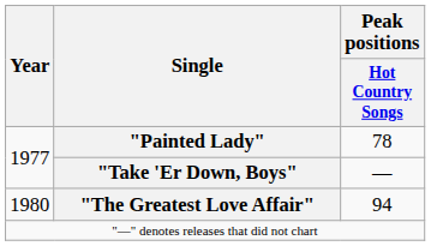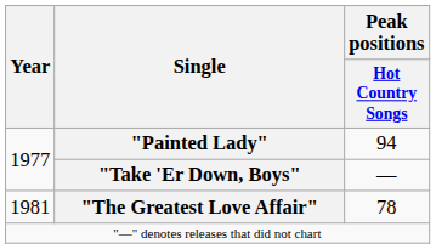 <table class="wikitable plainrowheaders" style="text-align:center;">
 <tr>
 <th rowspan="2">Year</th>
 <th rowspan="2" style="width:14em;">Single</th>
 <th>Peak positions</th>
 </tr>
 <tr style="font-size:smaller;">
 <th style="width:60px;"><a href='#'>Hot Country Songs</a><br></th>
 </tr>
 <tr>
 <td rowspan="2">1977</td>
 <th scope="row">"Painted Lady"</th>
-<td>78</td>
+<td>94</td>
 </tr>
 <tr>
 <th scope="row">"Take 'Er Down, Boys"</th>
 <td>—</td>
 </tr>
 <tr>
-<td>1980</td>
+<td>1981</td>
 <th scope="row">"The Greatest Love Affair"</th>
-<td>94</td>
+<td>78</td>
 </tr>
 <tr>
 <td colspan="10" style="font-size:8pt">"—" denotes releases that did not chart</td>
 </tr>
 </table>
